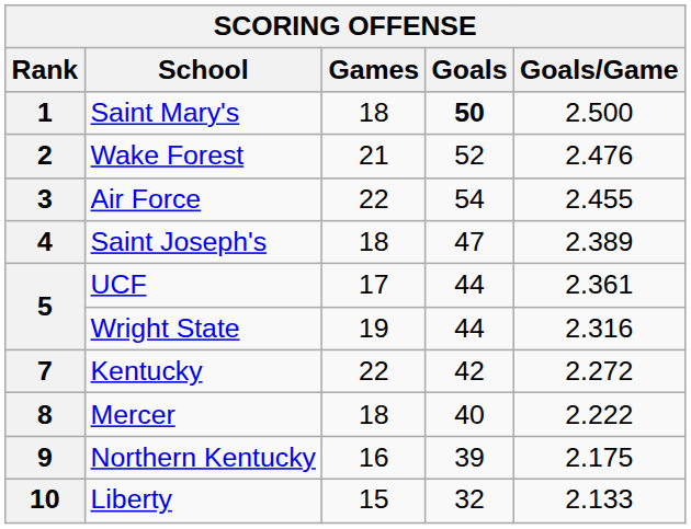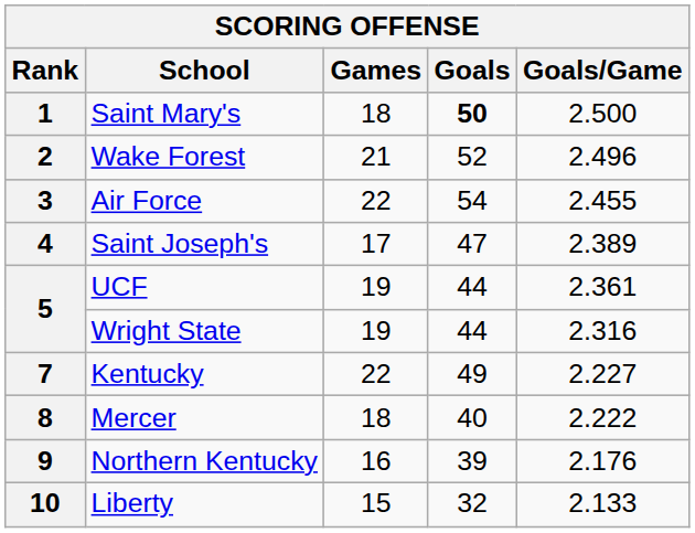 <table class="wikitable">
 <tr>
 <th colspan=5>SCORING OFFENSE</th>
 </tr>
 <tr>
 <th>Rank</th>
 <th>School</th>
 <th>Games</th>
 <th>Goals</th>
 <th>Goals/Game</th>
 </tr>
 <tr>
 <th>1</th>
 <td><a href='#'>Saint Mary's</a></td>
 <td style="text-align:center;">18</td>
 <td style="text-align:center;"><strong>50</strong></td>
 <td style="text-align:center;">2.500</td>
 </tr>
 <tr>
 <th>2</th>
 <td><a href='#'>Wake Forest</a></td>
 <td style="text-align:center;">21</td>
 <td style="text-align:center;">52</td>
-<td style="text-align:center;">2.476</td>
+<td style="text-align:center;">2.496</td>
 </tr>
 <tr>
 <th>3</th>
 <td><a href='#'>Air Force</a></td>
 <td style="text-align:center;">22</td>
 <td style="text-align:center;">54</td>
 <td style="text-align:center;">2.455</td>
 </tr>
 <tr>
 <th>4</th>
 <td><a href='#'>Saint Joseph's</a></td>
-<td style="text-align:center;">18</td>
+<td style="text-align:center;">17</td>
 <td style="text-align:center;">47</td>
 <td style="text-align:center;">2.389</td>
 </tr>
 <tr>
 <th rowspan="2">5</th>
 <td><a href='#'>UCF</a></td>
-<td style="text-align:center;">17</td>
+<td style="text-align:center;">19</td>
 <td style="text-align:center;">44</td>
 <td style="text-align:center;">2.361</td>
 </tr>
 <tr>
 <td><a href='#'>Wright State</a></td>
 <td style="text-align:center;">19</td>
 <td style="text-align:center;">44</td>
 <td style="text-align:center;">2.316</td>
 </tr>
 <tr>
 <th>7</th>
 <td><a href='#'>Kentucky</a></td>
 <td style="text-align:center;">22</td>
-<td style="text-align:center;">42</td>
-<td style="text-align:center;">2.272</td>
+<td style="text-align:center;">49</td>
+<td style="text-align:center;">2.227</td>
 </tr>
 <tr>
 <th>8</th>
 <td><a href='#'>Mercer</a></td>
 <td style="text-align:center;">18</td>
 <td style="text-align:center;">40</td>
 <td style="text-align:center;">2.222</td>
 </tr>
 <tr>
 <th>9</th>
 <td><a href='#'>Northern Kentucky</a></td>
 <td style="text-align:center;">16</td>
 <td style="text-align:center;">39</td>
-<td style="text-align:center;">2.175</td>
+<td style="text-align:center;">2.176</td>
 </tr>
 <tr>
 <th>10</th>
 <td><a href='#'>Liberty</a></td>
 <td style="text-align:center;">15</td>
 <td style="text-align:center;">32</td>
 <td style="text-align:center;">2.133</td>
 </tr>
 </table>
